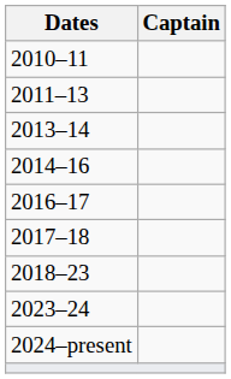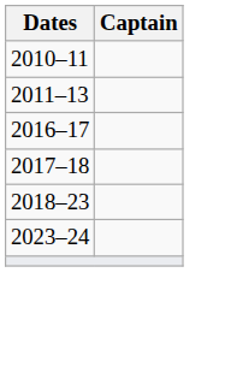 <table class="wikitable">
 <tr>
 <th>Dates</th>
 <th>Captain</th>
 </tr>
 <tr>
 <td>2010–11</td>
 <td></td>
 </tr>
 <tr>
 <td>2011–13</td>
-<td></td>
-</tr>
-<tr>
-<td>2013–14</td>
-<td></td>
-</tr>
-<tr>
-<td>2014–16</td>
 <td></td>
 </tr>
 <tr>
 <td>2016–17</td>
 <td></td>
 </tr>
 <tr>
 <td>2017–18</td>
 <td></td>
 </tr>
 <tr>
 <td>2018–23</td>
 <td></td>
 </tr>
 <tr>
 <td>2023–24</td>
 <td></td>
 </tr>
-<tr>
-<td>2024–present</td>
-<td></td>
-</tr>
 <tr class="sortbottom">
 <td colspan="2" style="background-color:#EAECF0;text-align:center" align="bottom"></td>
 </tr>
 </table>
